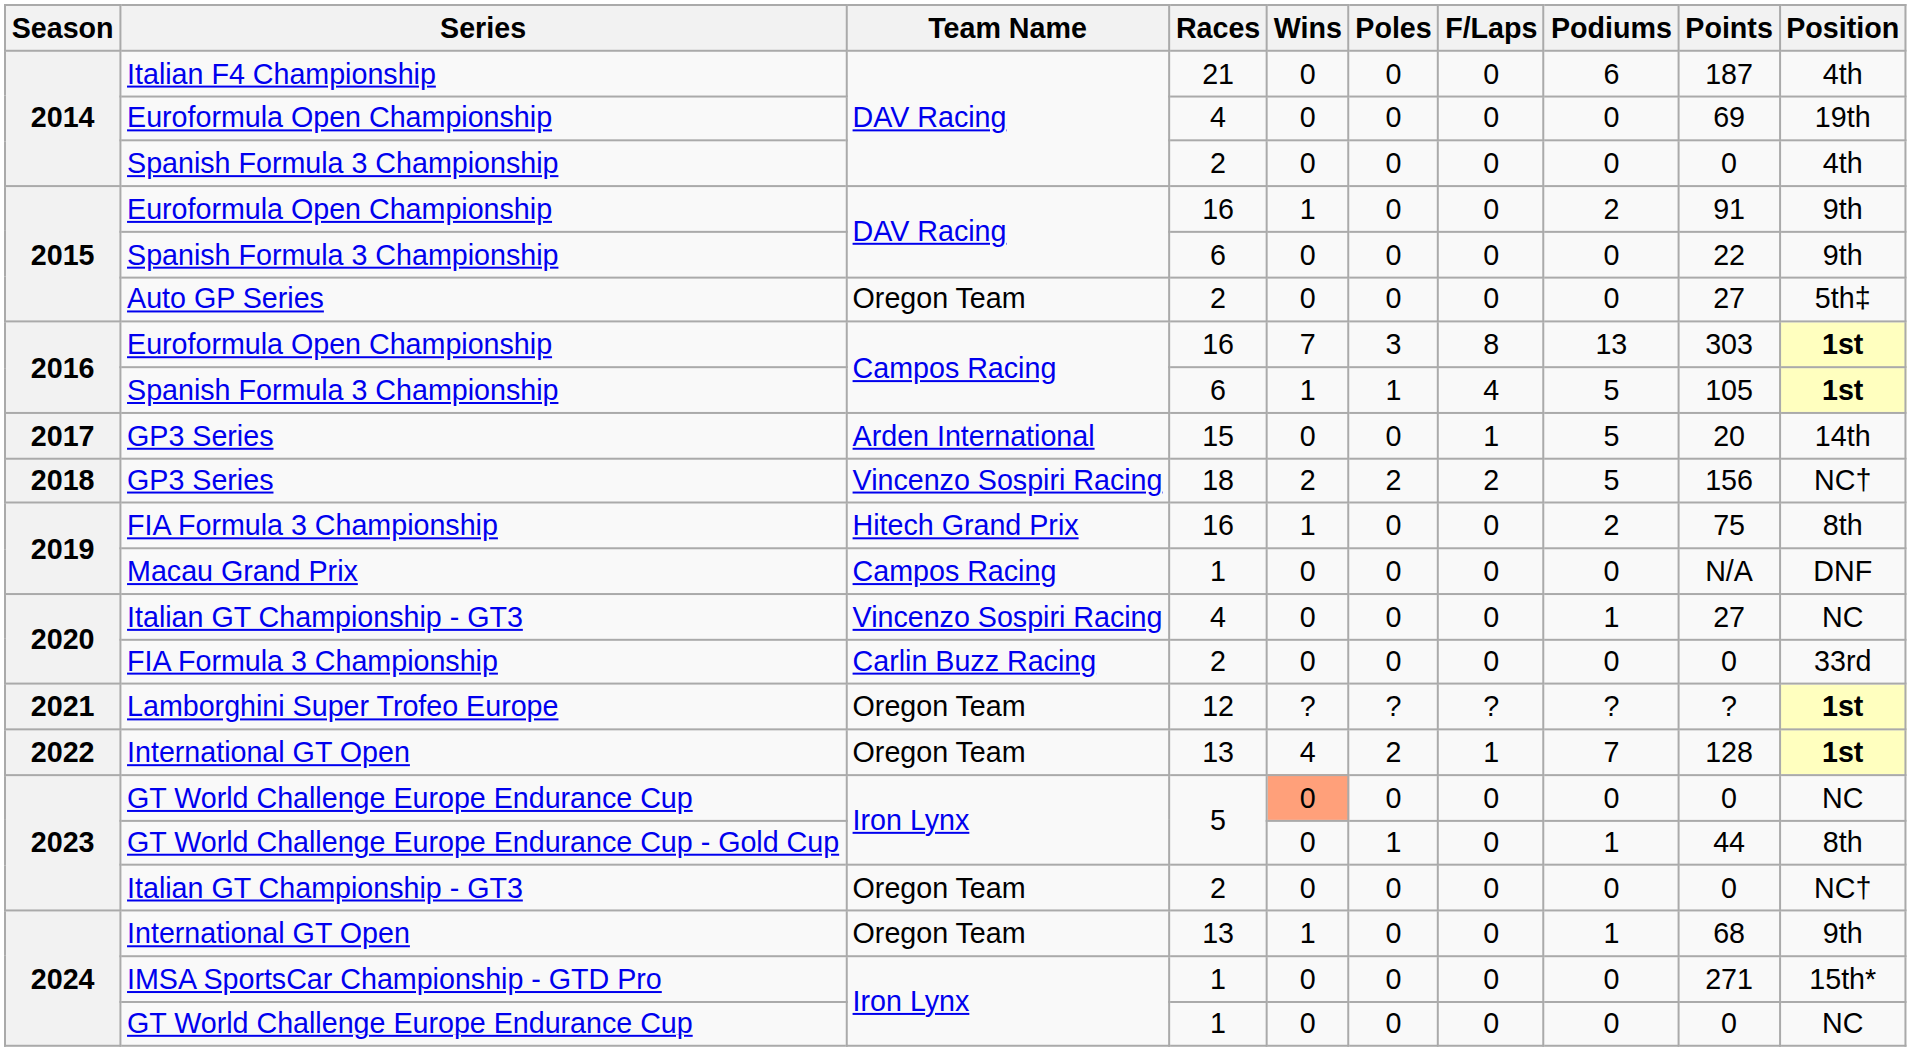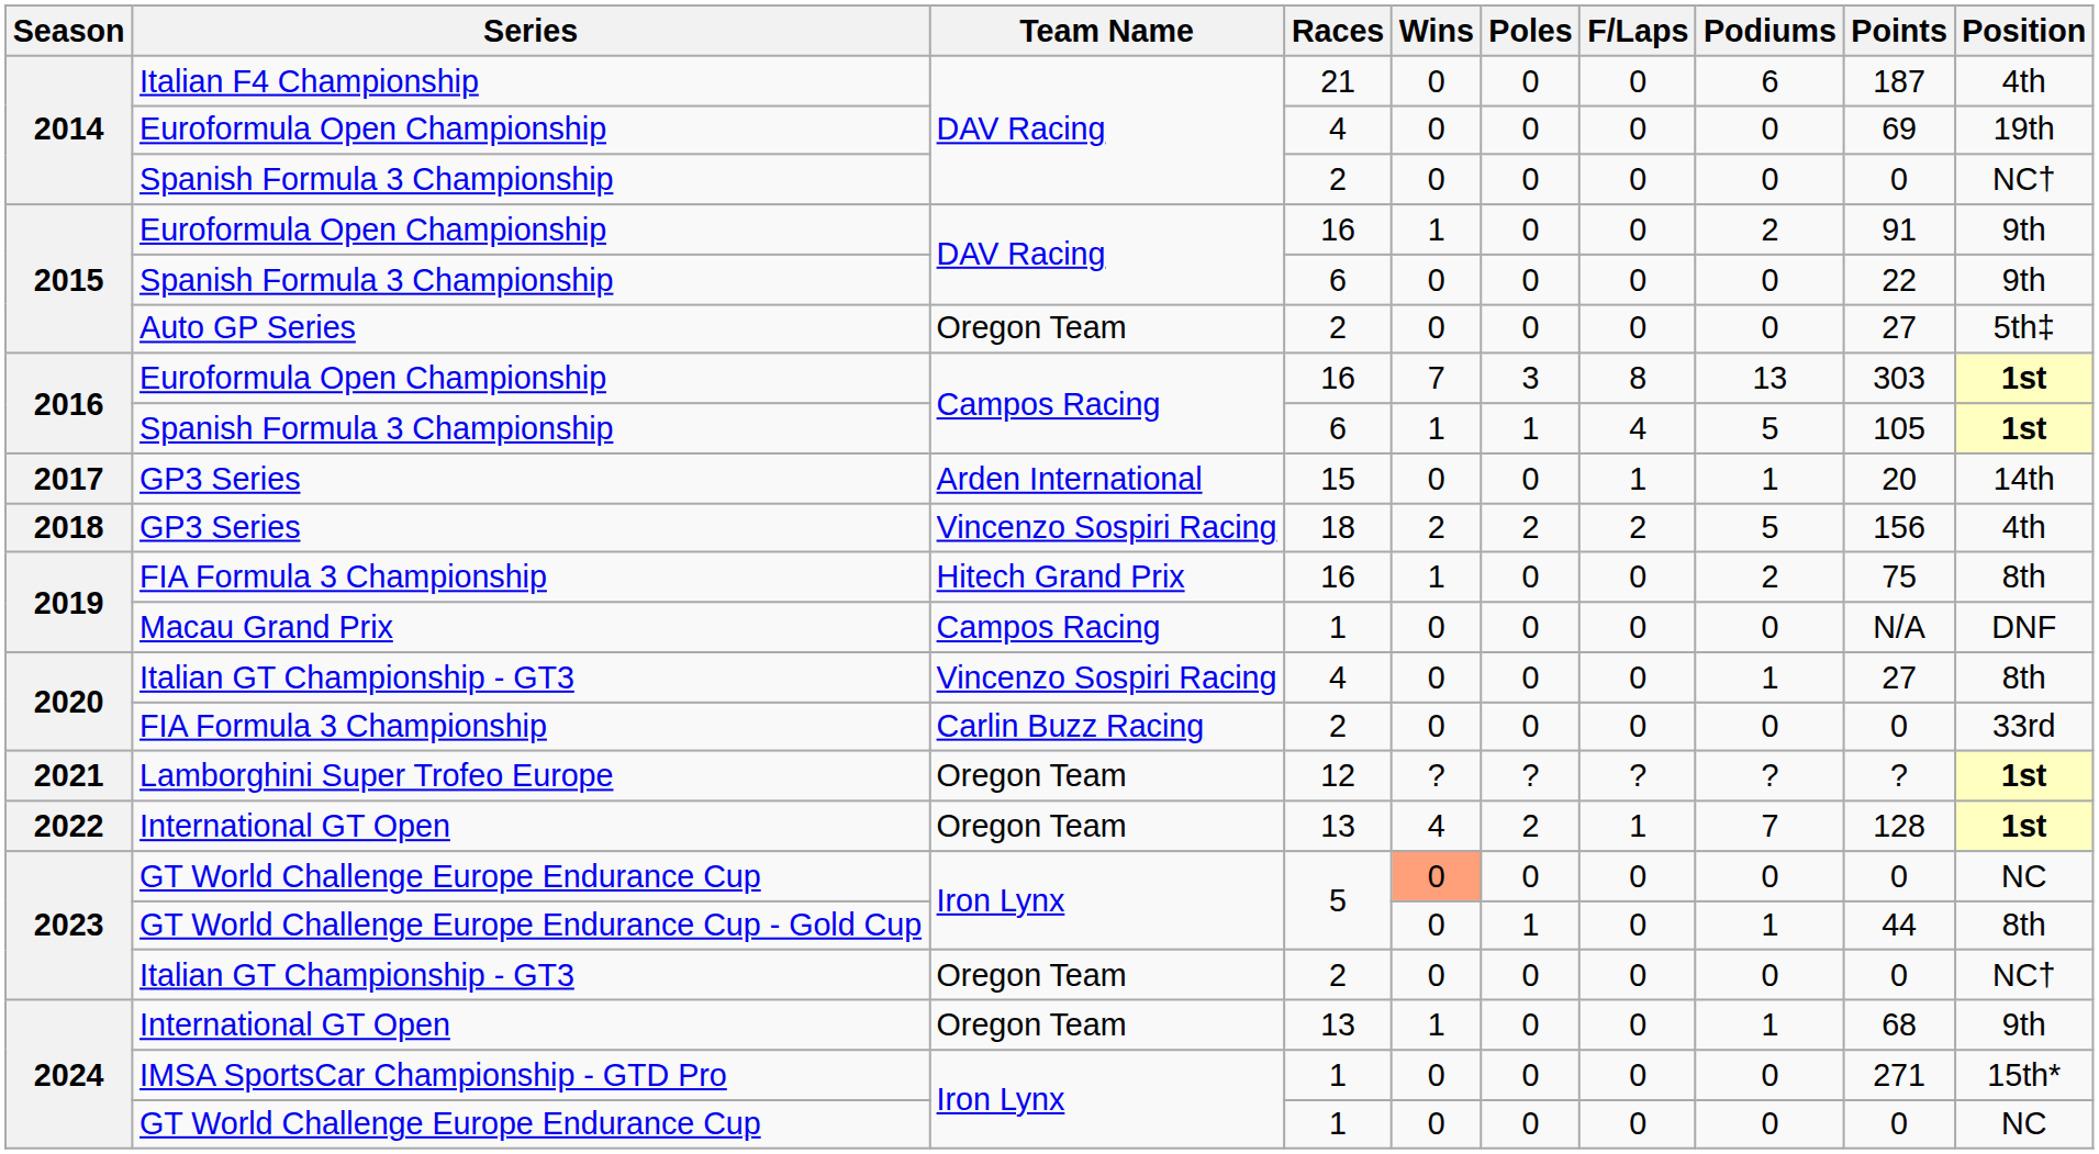 <table class="wikitable" style="font-size: 90%; text-align:center">
 <tr>
 <th>Season</th>
 <th>Series</th>
 <th>Team Name</th>
 <th>Races</th>
 <th>Wins</th>
 <th>Poles</th>
 <th>F/Laps</th>
 <th>Podiums</th>
 <th>Points</th>
 <th>Position</th>
 </tr>
 <tr>
 <th rowspan=3>2014</th>
 <td align=left><a href='#'>Italian F4 Championship</a></td>
 <td align=left rowspan=3><a href='#'>DAV Racing</a></td>
 <td>21</td>
 <td>0</td>
 <td>0</td>
 <td>0</td>
 <td>6</td>
 <td>187</td>
 <td>4th</td>
 </tr>
 <tr>
 <td align=left><a href='#'>Euroformula Open Championship</a></td>
 <td>4</td>
 <td>0</td>
 <td>0</td>
 <td>0</td>
 <td>0</td>
 <td>69</td>
 <td>19th</td>
 </tr>
 <tr>
 <td align=left><a href='#'>Spanish Formula 3 Championship</a></td>
 <td>2</td>
 <td>0</td>
 <td>0</td>
 <td>0</td>
 <td>0</td>
 <td>0</td>
-<td>4th</td>
+<td>NC†</td>
 </tr>
 <tr>
 <th rowspan=3>2015</th>
 <td align=left><a href='#'>Euroformula Open Championship</a></td>
 <td align=left rowspan=2><a href='#'>DAV Racing</a></td>
 <td>16</td>
 <td>1</td>
 <td>0</td>
 <td>0</td>
 <td>2</td>
 <td>91</td>
 <td>9th</td>
 </tr>
 <tr>
 <td align=left><a href='#'>Spanish Formula 3 Championship</a></td>
 <td>6</td>
 <td>0</td>
 <td>0</td>
 <td>0</td>
 <td>0</td>
 <td>22</td>
 <td>9th</td>
 </tr>
 <tr>
 <td align=left><a href='#'>Auto GP Series</a></td>
 <td align=left>Oregon Team</td>
 <td>2</td>
 <td>0</td>
 <td>0</td>
 <td>0</td>
 <td>0</td>
 <td>27</td>
 <td>5th‡</td>
 </tr>
 <tr>
 <th rowspan=2>2016</th>
 <td align=left><a href='#'>Euroformula Open Championship</a></td>
 <td align=left rowspan=2><a href='#'>Campos Racing</a></td>
 <td>16</td>
 <td>7</td>
 <td>3</td>
 <td>8</td>
 <td>13</td>
 <td>303</td>
 <td style="background:#FFFFBF;"><strong>1st</strong></td>
 </tr>
 <tr>
 <td align=left><a href='#'>Spanish Formula 3 Championship</a></td>
 <td>6</td>
 <td>1</td>
 <td>1</td>
 <td>4</td>
 <td>5</td>
 <td>105</td>
 <td style="background:#FFFFBF;"><strong>1st</strong></td>
 </tr>
 <tr>
 <th>2017</th>
 <td align=left><a href='#'>GP3 Series</a></td>
 <td align=left><a href='#'>Arden International</a></td>
 <td>15</td>
 <td>0</td>
 <td>0</td>
 <td>1</td>
-<td>5</td>
+<td>1</td>
 <td>20</td>
 <td>14th</td>
 </tr>
 <tr>
 <th>2018</th>
 <td align=left><a href='#'>GP3 Series</a></td>
 <td align=left><a href='#'>Vincenzo Sospiri Racing</a></td>
 <td>18</td>
 <td>2</td>
 <td>2</td>
 <td>2</td>
 <td>5</td>
 <td>156</td>
-<td>NC†</td>
+<td>4th</td>
 </tr>
 <tr>
 <th rowspan=2>2019</th>
 <td align=left><a href='#'>FIA Formula 3 Championship</a></td>
 <td align=left><a href='#'>Hitech Grand Prix</a></td>
 <td>16</td>
 <td>1</td>
 <td>0</td>
 <td>0</td>
 <td>2</td>
 <td>75</td>
 <td>8th</td>
 </tr>
 <tr>
 <td align=left><a href='#'>Macau Grand Prix</a></td>
 <td align=left><a href='#'>Campos Racing</a></td>
 <td>1</td>
 <td>0</td>
 <td>0</td>
 <td>0</td>
 <td>0</td>
 <td>N/A</td>
 <td>DNF</td>
 </tr>
 <tr>
 <th rowspan=2>2020</th>
 <td align=left><a href='#'>Italian GT Championship - GT3</a></td>
 <td align=left><a href='#'>Vincenzo Sospiri Racing</a></td>
 <td>4</td>
 <td>0</td>
 <td>0</td>
 <td>0</td>
 <td>1</td>
 <td>27</td>
-<td>NC</td>
+<td>8th</td>
 </tr>
 <tr>
 <td align=left><a href='#'>FIA Formula 3 Championship</a></td>
 <td align=left><a href='#'>Carlin Buzz Racing</a></td>
 <td>2</td>
 <td>0</td>
 <td>0</td>
 <td>0</td>
 <td>0</td>
 <td>0</td>
 <td>33rd</td>
 </tr>
 <tr>
 <th>2021</th>
 <td align=left><a href='#'>Lamborghini Super Trofeo Europe</a></td>
 <td align=left>Oregon Team</td>
 <td>12</td>
 <td>?</td>
 <td>?</td>
 <td>?</td>
 <td>?</td>
 <td>?</td>
 <td style="background:#FFFFBF;"><strong>1st</strong></td>
 </tr>
 <tr>
 <th>2022</th>
 <td align=left><a href='#'>International GT Open</a></td>
 <td align=left>Oregon Team</td>
 <td>13</td>
 <td>4</td>
 <td>2</td>
 <td>1</td>
 <td>7</td>
 <td>128</td>
 <td style="background:#FFFFBF;"><strong>1st</strong></td>
 </tr>
 <tr>
 <th rowspan="3">2023</th>
 <td align=left><a href='#'>GT World Challenge Europe Endurance Cup</a></td>
 <td rowspan="2" align="left"><a href='#'>Iron Lynx</a></td>
 <td rowspan="2">5</td>
 <td style="background: lightsalmon;">0</td>
 <td>0</td>
 <td>0</td>
 <td>0</td>
 <td>0</td>
 <td>NC</td>
 </tr>
 <tr>
 <td><a href='#'>GT World Challenge Europe Endurance Cup - Gold Cup</a></td>
 <td>0</td>
 <td>1</td>
 <td>0</td>
 <td>1</td>
 <td>44</td>
 <td>8th</td>
 </tr>
 <tr>
 <td align=left><a href='#'>Italian GT Championship - GT3</a></td>
 <td align=left>Oregon Team</td>
 <td>2</td>
 <td>0</td>
 <td>0</td>
 <td>0</td>
 <td>0</td>
 <td>0</td>
 <td>NC†</td>
 </tr>
 <tr>
 <th rowspan="3">2024</th>
 <td align=left><a href='#'>International GT Open</a></td>
 <td align=left>Oregon Team</td>
 <td>13</td>
 <td>1</td>
 <td>0</td>
 <td>0</td>
 <td>1</td>
 <td>68</td>
 <td>9th</td>
 </tr>
 <tr>
 <td align=left><a href='#'>IMSA SportsCar Championship - GTD Pro</a></td>
 <td rowspan="2" align="left"><a href='#'>Iron Lynx</a></td>
 <td>1</td>
 <td>0</td>
 <td>0</td>
 <td>0</td>
 <td>0</td>
 <td>271</td>
 <td>15th*</td>
 </tr>
 <tr>
 <td align=left><a href='#'>GT World Challenge Europe Endurance Cup</a></td>
 <td>1</td>
 <td>0</td>
 <td>0</td>
 <td>0</td>
 <td>0</td>
 <td>0</td>
 <td>NC</td>
 </tr>
 </table>
